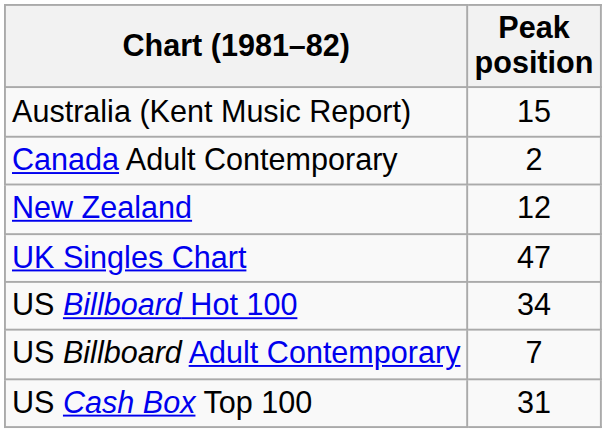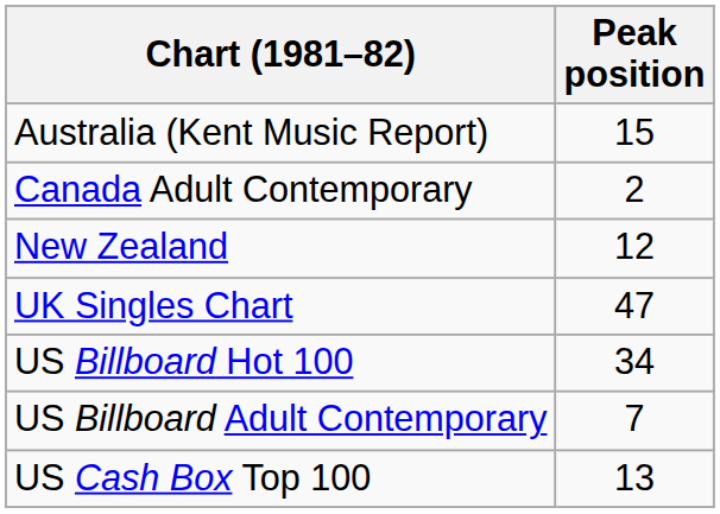 <table class="wikitable sortable">
 <tr>
 <th>Chart (1981–82)</th>
 <th>Peak<br>position</th>
 </tr>
 <tr>
 <td>Australia (Kent Music Report) </td>
 <td style="text-align:center;">15</td>
 </tr>
 <tr>
 <td><a href='#'>Canada</a> Adult Contemporary</td>
 <td style="text-align:center;">2</td>
 </tr>
 <tr>
 <td><a href='#'>New Zealand</a></td>
 <td style="text-align:center;">12</td>
 </tr>
 <tr>
 <td><a href='#'>UK Singles Chart</a></td>
 <td style="text-align:center;">47</td>
 </tr>
 <tr>
 <td>US <a href='#'><em>Billboard</em> Hot 100</a></td>
 <td style="text-align:center;">34</td>
 </tr>
 <tr>
 <td>US <em>Billboard</em> <a href='#'>Adult Contemporary</a></td>
 <td style="text-align:center;">7</td>
 </tr>
 <tr>
 <td>US <em><a href='#'>Cash Box</a></em> Top 100</td>
-<td style="text-align:center;">31</td>
+<td style="text-align:center;">13</td>
 </tr>
 </table>
